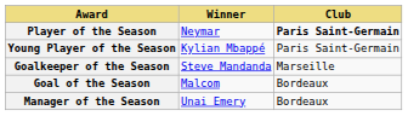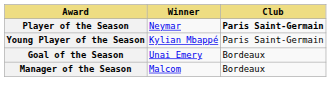 <table class="wikitable">
 <tr>
 <th style="background-color: #eedd82">Award</th>
 <th style="background-color: #eedd82">Winner</th>
 <th style="background-color: #eedd82">Club</th>
 </tr>
 <tr>
 <th>Player of the Season</th>
 <td> <a href='#'>Neymar</a></td>
 <td><strong>Paris Saint-Germain</strong></td>
 </tr>
 <tr>
 <th>Young Player of the Season</th>
 <td> <a href='#'>Kylian Mbappé</a></td>
 <td>Paris Saint-Germain</td>
 </tr>
 <tr>
-<th>Goalkeeper of the Season</th>
-<td> <a href='#'>Steve Mandanda</a></td>
-<td>Marseille</td>
-</tr>
-<tr>
 <th>Goal of the Season</th>
-<td> <a href='#'>Malcom</a></td>
+<td> <a href='#'>Unai Emery</a></td>
 <td>Bordeaux</td>
 </tr>
 <tr>
 <th>Manager of the Season</th>
-<td> <a href='#'>Unai Emery</a></td>
+<td> <a href='#'>Malcom</a></td>
 <td>Bordeaux</td>
 </tr>
 </table>
